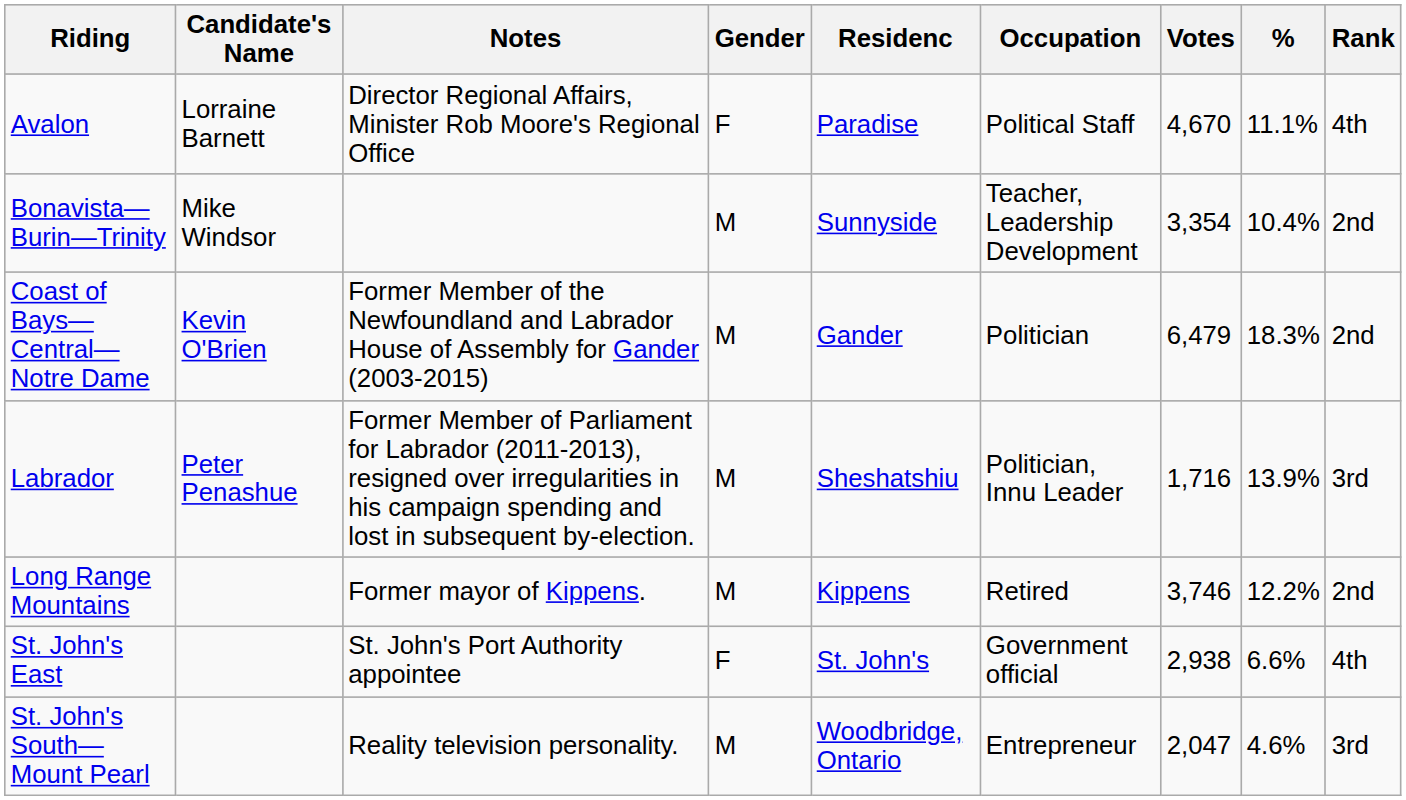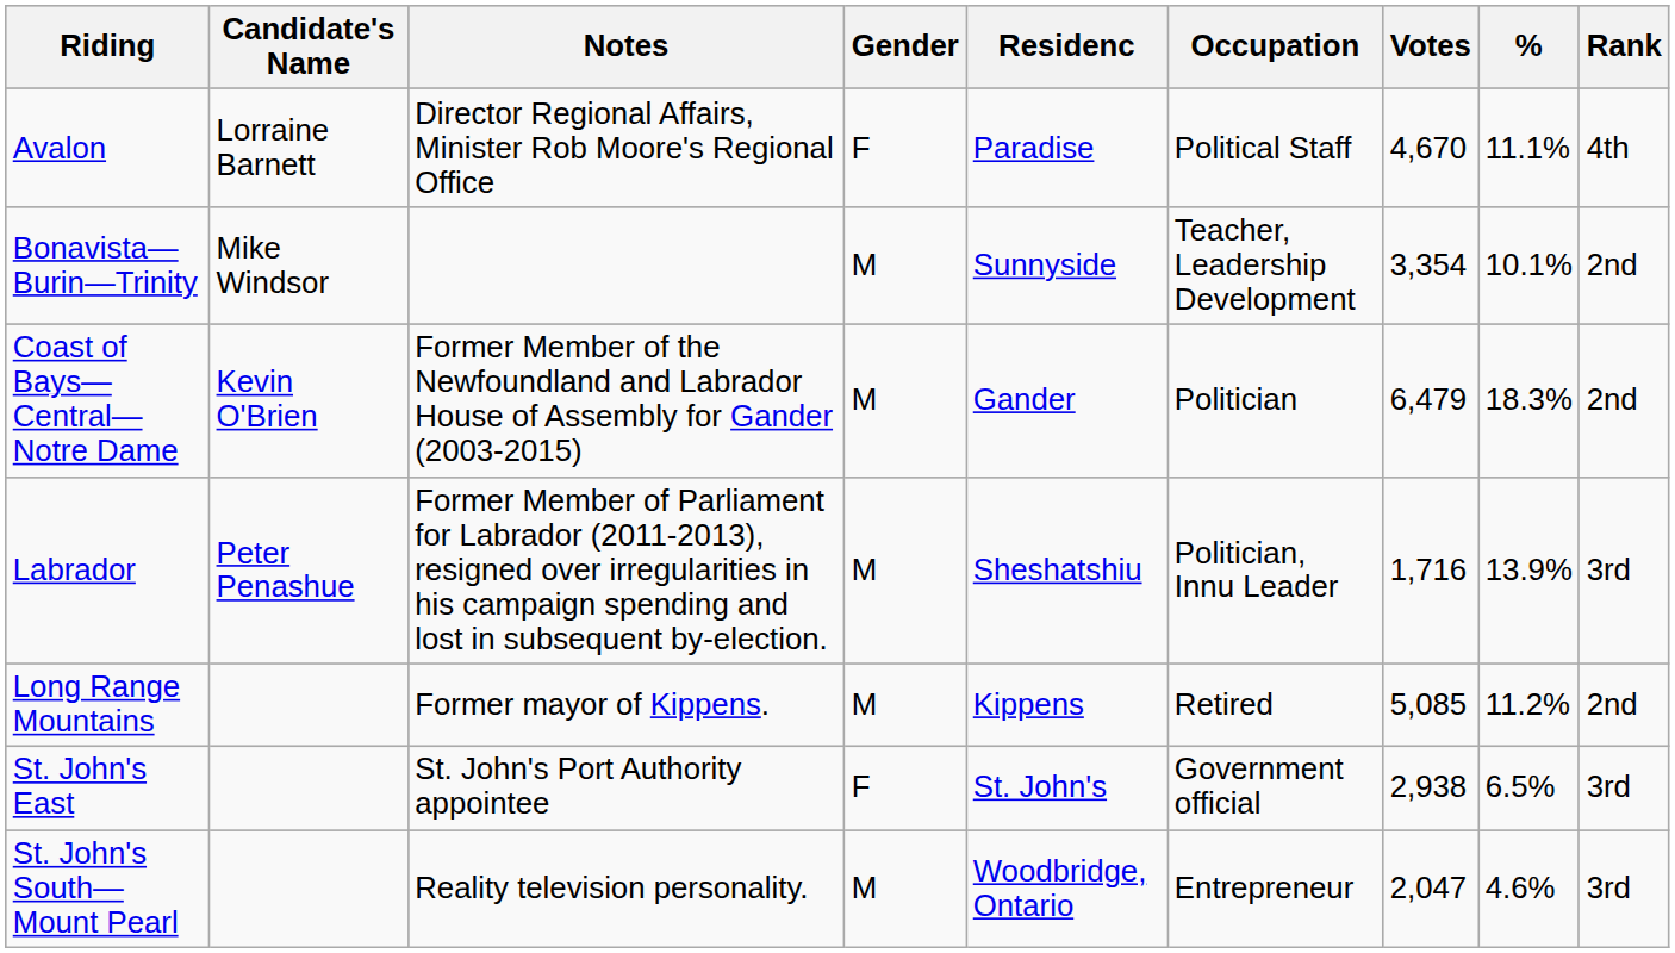 <table class="wikitable sortable">
 <tr>
 <th>Riding<br></th>
 <th>Candidate's Name</th>
 <th>Notes</th>
 <th>Gender</th>
 <th>Residenc</th>
 <th>Occupation</th>
 <th>Votes</th>
 <th>%</th>
 <th>Rank</th>
 </tr>
 <tr>
 <td><a href='#'>Avalon</a></td>
 <td>Lorraine Barnett</td>
 <td>Director Regional Affairs, Minister Rob Moore's Regional Office</td>
 <td>F</td>
 <td><a href='#'>Paradise</a></td>
 <td>Political Staff</td>
 <td>4,670</td>
 <td>11.1%</td>
 <td>4th</td>
 </tr>
 <tr>
 <td><a href='#'>Bonavista—Burin—Trinity</a></td>
 <td>Mike Windsor</td>
 <td></td>
 <td>M</td>
 <td><a href='#'>Sunnyside</a></td>
 <td>Teacher,<br>Leadership Development</td>
 <td>3,354</td>
-<td>10.4%</td>
+<td>10.1%</td>
 <td>2nd</td>
 </tr>
 <tr>
 <td><a href='#'>Coast of Bays—Central—Notre Dame</a></td>
 <td><a href='#'>Kevin O'Brien</a></td>
 <td>Former Member of the Newfoundland and Labrador House of Assembly for  <a href='#'>Gander</a> (2003-2015)</td>
 <td>M</td>
 <td><a href='#'>Gander</a></td>
 <td>Politician</td>
 <td>6,479</td>
 <td>18.3%</td>
 <td>2nd</td>
 </tr>
 <tr>
 <td><a href='#'>Labrador</a></td>
 <td><a href='#'>Peter Penashue</a></td>
 <td>Former Member of Parliament for Labrador (2011-2013), resigned over irregularities in his campaign spending and lost in subsequent by-election.</td>
 <td>M</td>
 <td><a href='#'>Sheshatshiu</a></td>
 <td>Politician,<br>Innu Leader</td>
 <td>1,716</td>
 <td>13.9%</td>
 <td>3rd</td>
 </tr>
 <tr>
 <td><a href='#'>Long Range Mountains</a></td>
 <td></td>
 <td>Former mayor of <a href='#'>Kippens</a>.</td>
 <td>M</td>
 <td><a href='#'>Kippens</a></td>
 <td>Retired</td>
-<td>3,746</td>
-<td>12.2%</td>
+<td>5,085</td>
+<td>11.2%</td>
 <td>2nd</td>
 </tr>
 <tr>
 <td><a href='#'>St. John's East</a></td>
 <td></td>
 <td>St. John's Port Authority appointee</td>
 <td>F</td>
 <td><a href='#'>St. John's</a></td>
 <td>Government official</td>
 <td>2,938</td>
-<td>6.6%</td>
-<td>4th</td>
+<td>6.5%</td>
+<td>3rd</td>
 </tr>
 <tr>
 <td><a href='#'>St. John's South—Mount Pearl</a></td>
 <td></td>
 <td>Reality television personality.</td>
 <td>M</td>
 <td><a href='#'>Woodbridge, Ontario</a></td>
 <td>Entrepreneur</td>
 <td>2,047</td>
 <td>4.6%</td>
 <td>3rd</td>
 </tr>
 </table>
